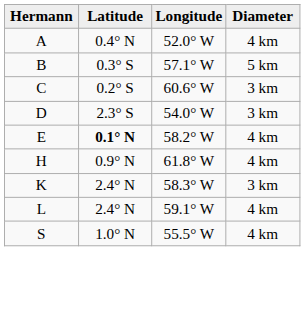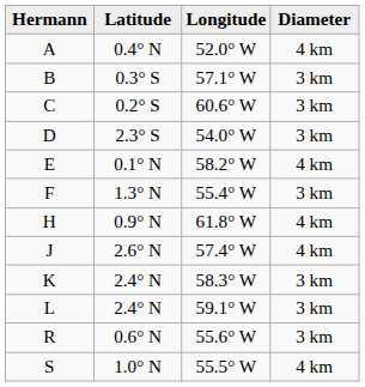 <table class="wikitable">
 <tr>
 <th width="25%" style="background:#eeeeee;">Hermann</th>
 <th width="25%" style="background:#eeeeee;">Latitude</th>
 <th width="25%" style="background:#eeeeee;">Longitude</th>
 <th width="25%" style="background:#eeeeee;">Diameter</th>
 </tr>
 <tr>
 <td align="center">A</td>
 <td align="center">0.4° N</td>
 <td align="center">52.0° W</td>
 <td align="center">4 km</td>
 </tr>
 <tr>
 <td align="center">B</td>
 <td align="center">0.3° S</td>
 <td align="center">57.1° W</td>
-<td align="center">5 km</td>
+<td align="center">3 km</td>
 </tr>
 <tr>
 <td align="center">C</td>
 <td align="center">0.2° S</td>
 <td align="center">60.6° W</td>
 <td align="center">3 km</td>
 </tr>
 <tr>
 <td align="center">D</td>
 <td align="center">2.3° S</td>
 <td align="center">54.0° W</td>
 <td align="center">3 km</td>
 </tr>
 <tr>
 <td align="center">E</td>
-<td align="center"><strong>0.1° N</strong></td>
+<td align="center">0.1° N</td>
 <td align="center">58.2° W</td>
 <td align="center">4 km</td>
+</tr>
+<tr>
+<td align="center">F</td>
+<td align="center">1.3° N</td>
+<td align="center">55.4° W</td>
+<td align="center">3 km</td>
 </tr>
 <tr>
 <td align="center">H</td>
 <td align="center">0.9° N</td>
 <td align="center">61.8° W</td>
+<td align="center">4 km</td>
+</tr>
+<tr>
+<td align="center">J</td>
+<td align="center">2.6° N</td>
+<td align="center">57.4° W</td>
 <td align="center">4 km</td>
 </tr>
 <tr>
 <td align="center">K</td>
 <td align="center">2.4° N</td>
 <td align="center">58.3° W</td>
 <td align="center">3 km</td>
 </tr>
 <tr>
 <td align="center">L</td>
 <td align="center">2.4° N</td>
 <td align="center">59.1° W</td>
-<td align="center">4 km</td>
+<td align="center">3 km</td>
+</tr>
+<tr>
+<td align="center">R</td>
+<td align="center">0.6° N</td>
+<td align="center">55.6° W</td>
+<td align="center">3 km</td>
 </tr>
 <tr>
 <td align="center">S</td>
 <td align="center">1.0° N</td>
 <td align="center">55.5° W</td>
 <td align="center">4 km</td>
 </tr>
 </table>
